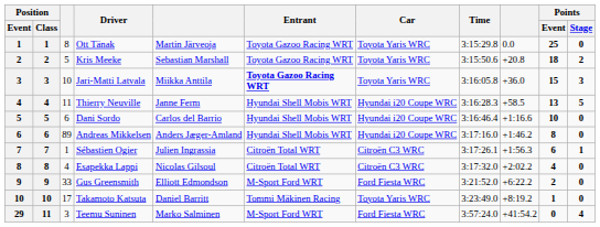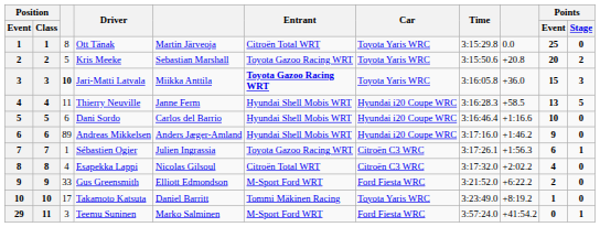 <table class="wikitable" width=85% style="font-size: 85%;">
 <tr>
 <th colspan="2">Position</th>
 <th rowspan="2"></th>
 <th rowspan="2">Driver</th>
 <th rowspan="2"></th>
 <th rowspan="2">Entrant</th>
 <th rowspan="2">Car</th>
 <th rowspan="2">Time</th>
 <th rowspan="2"></th>
 <th colspan="2">Points</th>
 </tr>
 <tr>
 <th>Event</th>
 <th>Class</th>
 <th>Event</th>
 <th><a href='#'>Stage</a></th>
 </tr>
 <tr>
 <th>1</th>
 <th>1</th>
 <td align="center">8</td>
 <td><a href='#'>Ott Tänak</a></td>
 <td><a href='#'>Martin Järveoja</a></td>
-<td nowrap><a href='#'>Toyota Gazoo Racing WRT</a></td>
+<td><a href='#'>Citroën Total WRT</a></td>
 <td><a href='#'>Toyota Yaris WRC</a></td>
 <td>3:15:29.8</td>
 <td>0.0</td>
 <td align="center"><strong>25</strong></td>
 <td align="center"><strong>0</strong></td>
 </tr>
 <tr>
 <th>2</th>
 <th>2</th>
 <td align="center">5</td>
 <td><a href='#'>Kris Meeke</a></td>
 <td><a href='#'>Sebastian Marshall</a></td>
 <td><a href='#'>Toyota Gazoo Racing WRT</a></td>
 <td><a href='#'>Toyota Yaris WRC</a></td>
 <td>3:15:50.6</td>
 <td>+20.8</td>
-<td align="center"><strong>18</strong></td>
+<td align="center"><strong>20</strong></td>
 <td align="center"><strong>2</strong></td>
 </tr>
 <tr>
 <th>3</th>
 <th>3</th>
-<td align="center">10</td>
+<td align="center"><strong>10</strong></td>
 <td><a href='#'>Jari-Matti Latvala</a></td>
 <td><a href='#'>Miikka Anttila</a></td>
 <td><strong><a href='#'>Toyota Gazoo Racing WRT</a></strong></td>
 <td><a href='#'>Toyota Yaris WRC</a></td>
 <td>3:16:05.8</td>
 <td>+36.0</td>
 <td align="center"><strong>15</strong></td>
 <td align="center"><strong>3</strong></td>
 </tr>
 <tr>
 <th>4</th>
 <th>4</th>
 <td align="center">11</td>
 <td><a href='#'>Thierry Neuville</a></td>
 <td><a href='#'>Janne Ferm</a></td>
 <td><a href='#'>Hyundai Shell Mobis WRT</a></td>
 <td nowrap><a href='#'>Hyundai i20 Coupe WRC</a></td>
 <td>3:16:28.3</td>
 <td>+58.5</td>
 <td align="center"><strong>13</strong></td>
 <td align="center"><strong>5</strong></td>
 </tr>
 <tr>
 <th>5</th>
 <th>5</th>
 <td align="center">6</td>
 <td><a href='#'>Dani Sordo</a></td>
 <td><a href='#'>Carlos del Barrio</a></td>
 <td><a href='#'>Hyundai Shell Mobis WRT</a></td>
 <td><a href='#'>Hyundai i20 Coupe WRC</a></td>
 <td>3:16:46.4</td>
 <td>+1:16.6</td>
 <td align="center"><strong>10</strong></td>
 <td align="center"><strong>0</strong></td>
 </tr>
 <tr>
 <th>6</th>
 <th>6</th>
 <td align="center">89</td>
 <td nowrap><a href='#'>Andreas Mikkelsen</a></td>
 <td nowrap><a href='#'>Anders Jæger-Amland</a></td>
 <td><a href='#'>Hyundai Shell Mobis WRT</a></td>
 <td><a href='#'>Hyundai i20 Coupe WRC</a></td>
 <td>3:17:16.0</td>
 <td>+1:46.2</td>
-<td align="center"><strong>8</strong></td>
+<td align="center"><strong>9</strong></td>
 <td align="center"><strong>0</strong></td>
 </tr>
 <tr>
 <th>7</th>
 <th>7</th>
 <td align="center">1</td>
 <td><a href='#'>Sébastien Ogier</a></td>
 <td><a href='#'>Julien Ingrassia</a></td>
-<td><a href='#'>Citroën Total WRT</a></td>
+<td nowrap><a href='#'>Toyota Gazoo Racing WRT</a></td>
 <td><a href='#'>Citroën C3 WRC</a></td>
 <td>3:17:26.1</td>
 <td>+1:56.3</td>
 <td align="center"><strong>6</strong></td>
 <td align="center"><strong>1</strong></td>
 </tr>
 <tr>
 <th>8</th>
 <th>8</th>
 <td align="center">4</td>
 <td><a href='#'>Esapekka Lappi</a></td>
 <td><a href='#'>Nicolas Gilsoul</a></td>
 <td><a href='#'>Citroën Total WRT</a></td>
 <td><a href='#'>Citroën C3 WRC</a></td>
 <td>3:17:32.0</td>
 <td>+2:02.2</td>
 <td align="center"><strong>4</strong></td>
 <td align="center"><strong>0</strong></td>
 </tr>
 <tr>
 <th>9</th>
 <th>9</th>
 <td align="center">33</td>
 <td><a href='#'>Gus Greensmith</a></td>
 <td><a href='#'>Elliott Edmondson</a></td>
 <td><a href='#'>M-Sport Ford WRT</a></td>
 <td><a href='#'>Ford Fiesta WRC</a></td>
 <td>3:21:52.0</td>
 <td>+6:22.2</td>
 <td align="center"><strong>2</strong></td>
 <td align="center"><strong>0</strong></td>
 </tr>
 <tr>
 <th>10</th>
 <th>10</th>
 <td align="center">17</td>
 <td><a href='#'>Takamoto Katsuta</a></td>
 <td><a href='#'>Daniel Barritt</a></td>
 <td><a href='#'>Tommi Mäkinen Racing</a></td>
 <td><a href='#'>Toyota Yaris WRC</a></td>
 <td>3:23:49.0</td>
 <td>+8:19.2</td>
 <td align="center"><strong>1</strong></td>
 <td align="center"><strong>0</strong></td>
 </tr>
 <tr>
 <th>29</th>
 <th>11</th>
 <td align="center">3</td>
 <td><a href='#'>Teemu Suninen</a></td>
 <td><a href='#'>Marko Salminen</a></td>
 <td><a href='#'>M-Sport Ford WRT</a></td>
 <td><a href='#'>Ford Fiesta WRC</a></td>
 <td>3:57:24.0</td>
 <td>+41:54.2</td>
 <td align="center"><strong>0</strong></td>
-<td align="center"><strong>4</strong></td>
+<td align="center"><strong>1</strong></td>
 </tr>
 </table>
